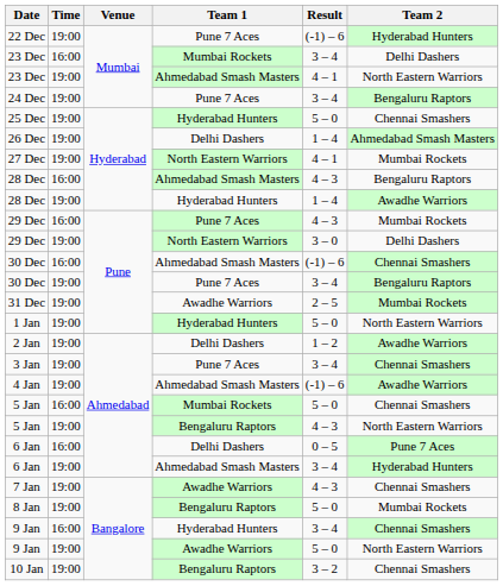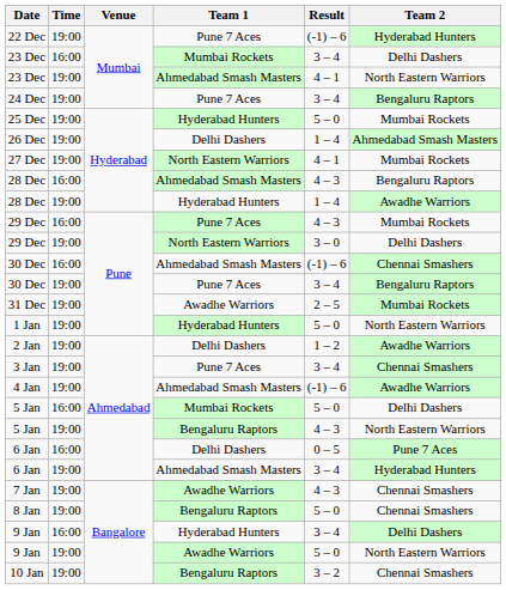 <table class="wikitable" style="text-align: center;">
 <tr>
 <th>Date</th>
 <th>Time</th>
 <th>Venue</th>
 <th>Team 1</th>
 <th>Result</th>
 <th>Team 2</th>
 </tr>
 <tr>
 <td>22 Dec</td>
 <td>19:00</td>
 <td rowspan="4"><a href='#'>Mumbai</a></td>
 <td>Pune 7 Aces</td>
 <td>(-1) – 6</td>
 <td style="background:#cfc;">Hyderabad Hunters</td>
 </tr>
 <tr>
 <td>23 Dec</td>
 <td>16:00</td>
 <td style="background:#cfc;">Mumbai Rockets</td>
 <td>3 – 4</td>
 <td>Delhi Dashers</td>
 </tr>
 <tr>
 <td>23 Dec</td>
 <td>19:00</td>
 <td style="background:#cfc;">Ahmedabad Smash Masters</td>
 <td>4 – 1</td>
 <td>North Eastern Warriors</td>
 </tr>
 <tr>
 <td>24 Dec</td>
 <td>19:00</td>
 <td>Pune 7 Aces</td>
 <td>3 – 4</td>
 <td style="background:#cfc;">Bengaluru Raptors</td>
 </tr>
 <tr>
 <td>25 Dec</td>
 <td>19:00</td>
 <td rowspan="5"><a href='#'>Hyderabad</a></td>
 <td style="background:#cfc;">Hyderabad Hunters</td>
 <td>5 – 0</td>
-<td>Chennai Smashers</td>
+<td>Mumbai Rockets</td>
 </tr>
 <tr>
 <td>26 Dec</td>
 <td>19:00</td>
 <td>Delhi Dashers</td>
 <td>1 – 4</td>
 <td style="background:#cfc;">Ahmedabad Smash Masters</td>
 </tr>
 <tr>
 <td>27 Dec</td>
 <td>19:00</td>
 <td style="background:#cfc;">North Eastern Warriors</td>
 <td>4 – 1</td>
 <td>Mumbai Rockets</td>
 </tr>
 <tr>
 <td>28 Dec</td>
 <td>16:00</td>
 <td style="background:#cfc;">Ahmedabad Smash Masters</td>
 <td>4 – 3</td>
 <td>Bengaluru Raptors</td>
 </tr>
 <tr>
 <td>28 Dec</td>
 <td>19:00</td>
 <td>Hyderabad Hunters</td>
 <td>1 – 4</td>
 <td style="background:#cfc;">Awadhe Warriors</td>
 </tr>
 <tr>
 <td>29 Dec</td>
 <td>16:00</td>
 <td rowspan="6"><a href='#'>Pune</a></td>
 <td style="background:#cfc;">Pune 7 Aces</td>
 <td>4 – 3</td>
 <td>Mumbai Rockets</td>
 </tr>
 <tr>
 <td>29 Dec</td>
 <td>19:00</td>
 <td style="background:#cfc;">North Eastern Warriors</td>
 <td>3 – 0</td>
 <td>Delhi Dashers</td>
 </tr>
 <tr>
 <td>30 Dec</td>
 <td>16:00</td>
 <td>Ahmedabad Smash Masters</td>
 <td>(-1) – 6</td>
 <td style="background:#cfc;">Chennai Smashers</td>
 </tr>
 <tr>
 <td>30 Dec</td>
 <td>19:00</td>
 <td>Pune 7 Aces</td>
 <td>3 – 4</td>
 <td style="background:#cfc;">Bengaluru Raptors</td>
 </tr>
 <tr>
 <td>31 Dec</td>
 <td>19:00</td>
 <td>Awadhe Warriors</td>
 <td>2 – 5</td>
 <td style="background:#cfc;">Mumbai Rockets</td>
 </tr>
 <tr>
 <td>1 Jan</td>
 <td>19:00</td>
 <td style="background:#cfc;">Hyderabad Hunters</td>
 <td>5 – 0</td>
 <td>North Eastern Warriors</td>
 </tr>
 <tr>
 <td>2 Jan</td>
 <td>19:00</td>
 <td rowspan="7"><a href='#'>Ahmedabad</a></td>
 <td>Delhi Dashers</td>
 <td>1 – 2</td>
 <td style="background:#cfc;">Awadhe Warriors</td>
 </tr>
 <tr>
 <td>3 Jan</td>
 <td>19:00</td>
 <td>Pune 7 Aces</td>
 <td>3 – 4</td>
 <td style="background:#cfc;">Chennai Smashers</td>
 </tr>
 <tr>
 <td>4 Jan</td>
 <td>19:00</td>
 <td>Ahmedabad Smash Masters</td>
 <td>(-1) – 6</td>
 <td style="background:#cfc;">Awadhe Warriors</td>
 </tr>
 <tr>
 <td>5 Jan</td>
 <td>16:00</td>
 <td style="background:#cfc;">Mumbai Rockets</td>
 <td>5 – 0</td>
-<td>Chennai Smashers</td>
+<td>Delhi Dashers</td>
 </tr>
 <tr>
 <td>5 Jan</td>
 <td>19:00</td>
 <td style="background:#cfc;">Bengaluru Raptors</td>
 <td>4 – 3</td>
 <td>North Eastern Warriors</td>
 </tr>
 <tr>
 <td>6 Jan</td>
 <td>16:00</td>
 <td>Delhi Dashers</td>
 <td>0 – 5</td>
 <td style="background:#cfc;">Pune 7 Aces</td>
 </tr>
 <tr>
 <td>6 Jan</td>
 <td>19:00</td>
 <td>Ahmedabad Smash Masters</td>
 <td>3 – 4</td>
 <td style="background:#cfc;">Hyderabad Hunters</td>
 </tr>
 <tr>
 <td>7 Jan</td>
 <td>19:00</td>
 <td rowspan="5"><a href='#'>Bangalore</a></td>
 <td style="background:#cfc;">Awadhe Warriors</td>
 <td>4 – 3</td>
 <td>Chennai Smashers</td>
 </tr>
 <tr>
 <td>8 Jan</td>
 <td>19:00</td>
 <td style="background:#cfc;">Bengaluru Raptors</td>
 <td>5 – 0</td>
-<td>Mumbai Rockets</td>
+<td>Chennai Smashers</td>
 </tr>
 <tr>
 <td>9 Jan</td>
 <td>16:00</td>
 <td>Hyderabad Hunters</td>
 <td>3 – 4</td>
-<td style="background:#cfc;">Chennai Smashers</td>
+<td style="background:#cfc;">Delhi Dashers</td>
 </tr>
 <tr>
 <td>9 Jan</td>
 <td>19:00</td>
 <td style="background:#cfc;">Awadhe Warriors</td>
 <td>5 – 0</td>
 <td>North Eastern Warriors</td>
 </tr>
 <tr>
 <td>10 Jan</td>
 <td>19:00</td>
 <td style="background:#cfc;">Bengaluru Raptors</td>
 <td>3 – 2</td>
 <td>Chennai Smashers</td>
 </tr>
 </table>
